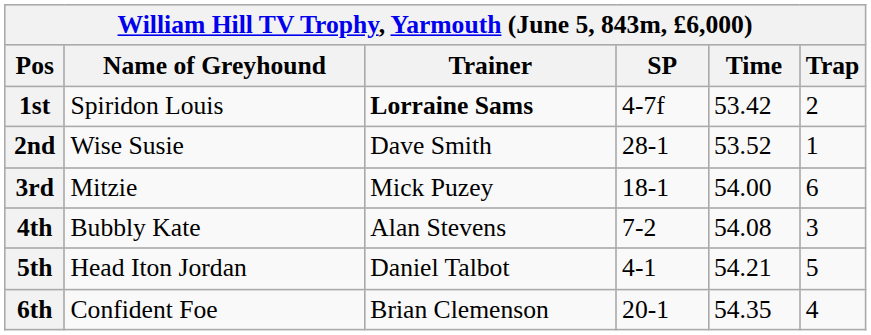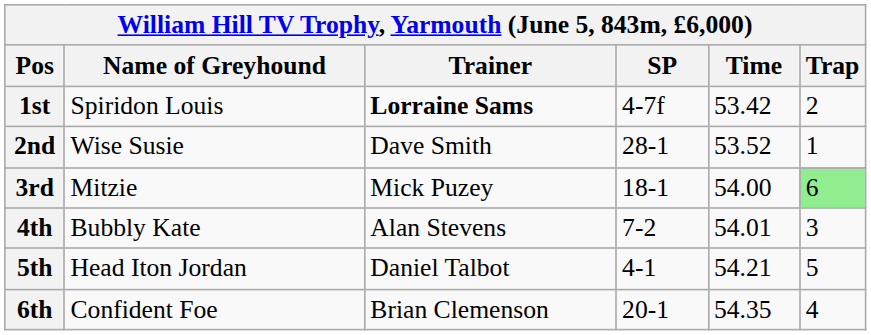 <table class="wikitable">
 <tr>
 <th colspan="6"><a href='#'>William Hill TV Trophy</a>, <a href='#'>Yarmouth</a> (June 5, 843m, £6,000)</th>
 </tr>
 <tr>
 <th width=30>Pos</th>
 <th width=180>Name of Greyhound</th>
 <th width=150>Trainer</th>
 <th width=50>SP</th>
 <th width=50>Time</th>
 <th width=30>Trap</th>
 </tr>
 <tr>
 <th>1st</th>
 <td>Spiridon Louis</td>
 <td><strong>Lorraine Sams</strong></td>
 <td>4-7f</td>
 <td>53.42</td>
 <td>2</td>
 </tr>
 <tr>
 <th>2nd</th>
 <td>Wise Susie</td>
 <td>Dave Smith</td>
 <td>28-1</td>
 <td>53.52</td>
 <td>1</td>
 </tr>
 <tr>
 <th>3rd</th>
 <td>Mitzie</td>
 <td>Mick Puzey</td>
 <td>18-1</td>
 <td>54.00</td>
-<td>6</td>
+<td style="background: lightgreen;">6</td>
 </tr>
 <tr>
 <th>4th</th>
 <td>Bubbly Kate</td>
 <td>Alan Stevens</td>
 <td>7-2</td>
-<td>54.08</td>
+<td>54.01</td>
 <td>3</td>
 </tr>
 <tr>
 <th>5th</th>
 <td>Head Iton Jordan</td>
 <td>Daniel Talbot</td>
 <td>4-1</td>
 <td>54.21</td>
 <td>5</td>
 </tr>
 <tr>
 <th>6th</th>
 <td>Confident Foe</td>
 <td>Brian Clemenson</td>
 <td>20-1</td>
 <td>54.35</td>
 <td>4</td>
 </tr>
 </table>
